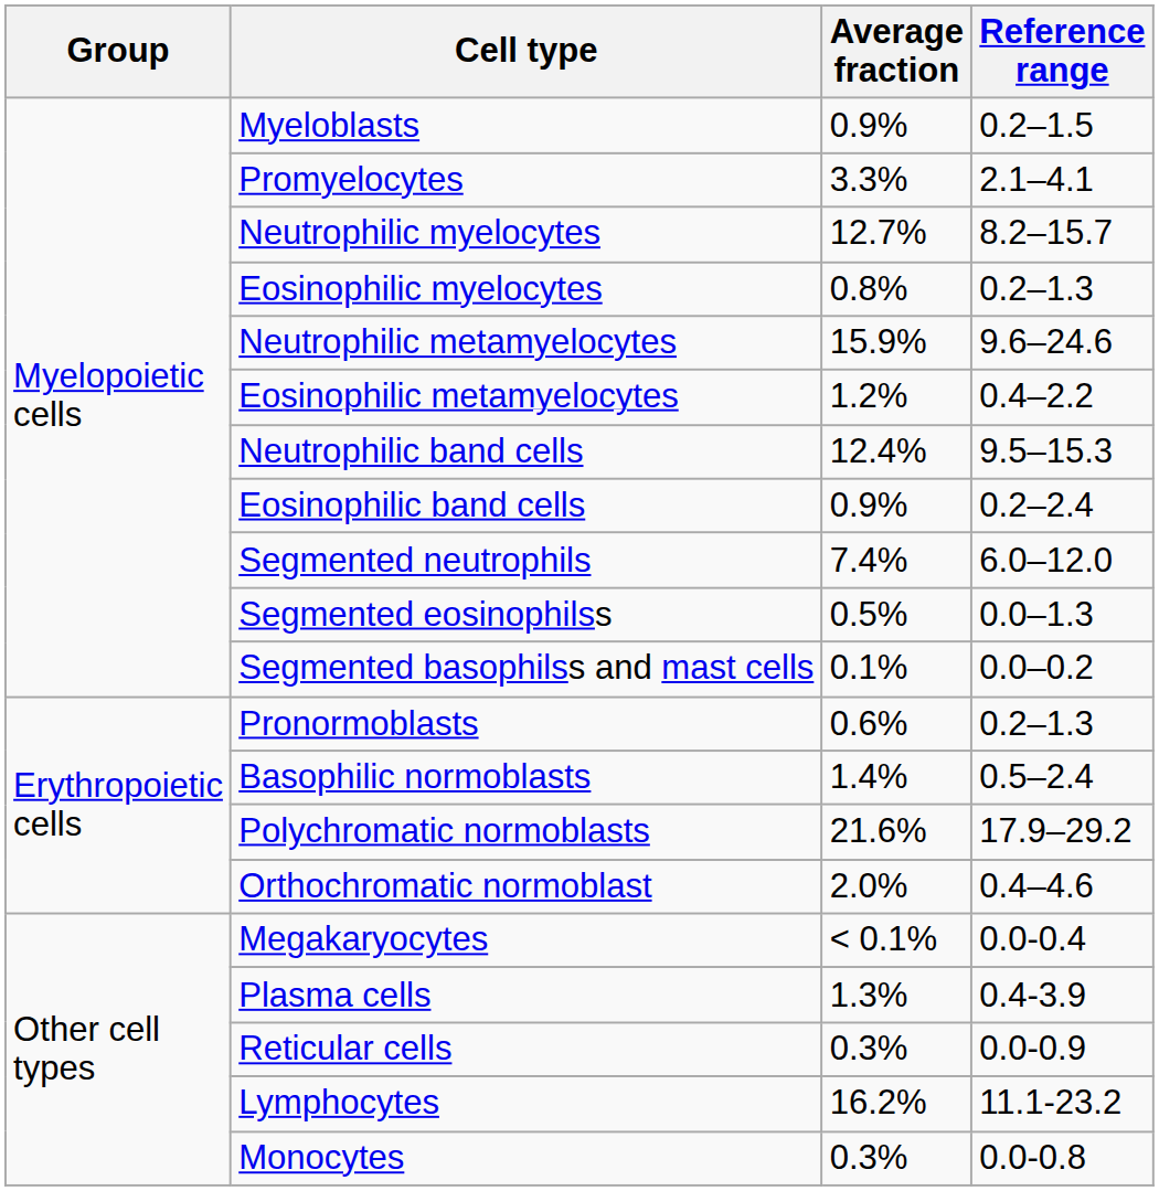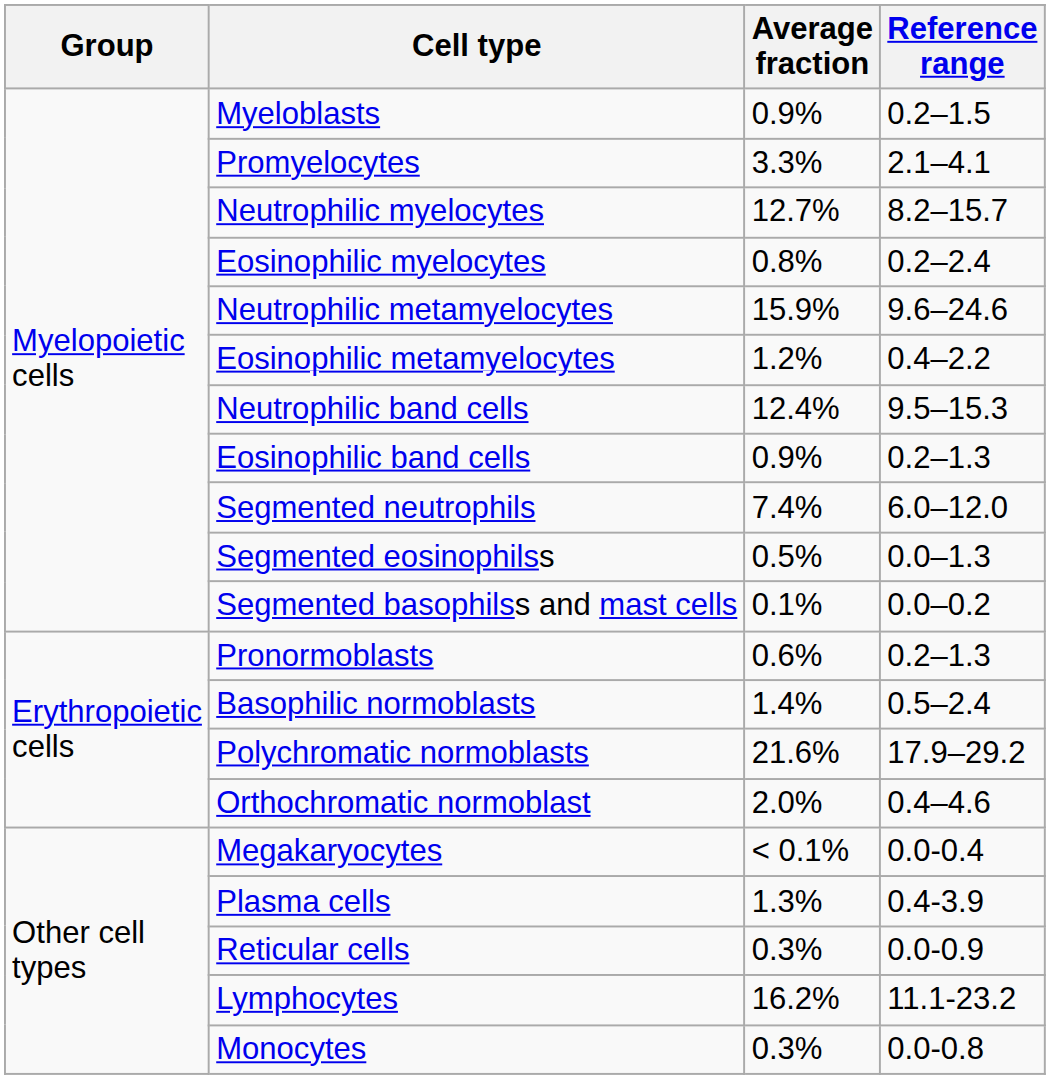 <table class="wikitable">
 <tr>
 <th>Group</th>
 <th>Cell type</th>
 <th>Average<br> fraction</th>
 <th><a href='#'>Reference<br> range</a></th>
 </tr>
 <tr>
 <td rowspan="11"><a href='#'>Myelopoietic</a> <br>cells</td>
 <td><a href='#'>Myeloblasts</a></td>
 <td>0.9%</td>
 <td>0.2–1.5</td>
 </tr>
 <tr>
 <td><a href='#'>Promyelocytes</a></td>
 <td>3.3%</td>
 <td>2.1–4.1</td>
 </tr>
 <tr>
 <td><a href='#'>Neutrophilic myelocytes</a></td>
 <td>12.7%</td>
 <td>8.2–15.7</td>
 </tr>
 <tr>
 <td><a href='#'>Eosinophilic myelocytes</a></td>
 <td>0.8%</td>
-<td>0.2–1.3</td>
+<td>0.2–2.4</td>
 </tr>
 <tr>
 <td><a href='#'>Neutrophilic metamyelocytes</a></td>
 <td>15.9%</td>
 <td>9.6–24.6</td>
 </tr>
 <tr>
 <td><a href='#'>Eosinophilic metamyelocytes</a></td>
 <td>1.2%</td>
 <td>0.4–2.2</td>
 </tr>
 <tr>
 <td><a href='#'>Neutrophilic band cells</a></td>
 <td>12.4%</td>
 <td>9.5–15.3</td>
 </tr>
 <tr>
 <td><a href='#'>Eosinophilic band cells</a></td>
 <td>0.9%</td>
-<td>0.2–2.4</td>
+<td>0.2–1.3</td>
 </tr>
 <tr>
 <td><a href='#'>Segmented neutrophils</a></td>
 <td>7.4%</td>
 <td>6.0–12.0</td>
 </tr>
 <tr>
 <td><a href='#'>Segmented eosinophils</a>s</td>
 <td>0.5%</td>
 <td>0.0–1.3</td>
 </tr>
 <tr>
 <td><a href='#'>Segmented basophils</a>s and <a href='#'>mast cells</a></td>
 <td>0.1%</td>
 <td>0.0–0.2</td>
 </tr>
 <tr>
 <td rowspan="4"><a href='#'>Erythropoietic</a> <br>cells</td>
 <td><a href='#'>Pronormoblasts</a></td>
 <td>0.6%</td>
 <td>0.2–1.3</td>
 </tr>
 <tr>
 <td><a href='#'>Basophilic normoblasts</a></td>
 <td>1.4%</td>
 <td>0.5–2.4</td>
 </tr>
 <tr>
 <td><a href='#'>Polychromatic normoblasts</a></td>
 <td>21.6%</td>
 <td>17.9–29.2</td>
 </tr>
 <tr>
 <td><a href='#'>Orthochromatic normoblast</a></td>
 <td>2.0%</td>
 <td>0.4–4.6</td>
 </tr>
 <tr>
 <td rowspan="5">Other cell <br>types</td>
 <td><a href='#'>Megakaryocytes</a></td>
 <td>< 0.1%</td>
 <td>0.0-0.4</td>
 </tr>
 <tr>
 <td><a href='#'>Plasma cells</a></td>
 <td>1.3%</td>
 <td>0.4-3.9</td>
 </tr>
 <tr>
 <td><a href='#'>Reticular cells</a></td>
 <td>0.3%</td>
 <td>0.0-0.9</td>
 </tr>
 <tr>
 <td><a href='#'>Lymphocytes</a></td>
 <td>16.2%</td>
 <td>11.1-23.2</td>
 </tr>
 <tr>
 <td><a href='#'>Monocytes</a></td>
 <td>0.3%</td>
 <td>0.0-0.8</td>
 </tr>
 </table>
